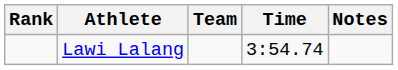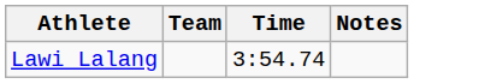 <table class="wikitable sortable">
 <tr>
-<th>Rank</th>
 <th>Athlete</th>
 <th>Team</th>
 <th>Time</th>
 <th>Notes</th>
 </tr>
 <tr>
-<td align=center></td>
 <td><a href='#'>Lawi Lalang</a></td>
 <td></td>
 <td>3:54.74</td>
 <td></td>
 </tr>
 </table>
